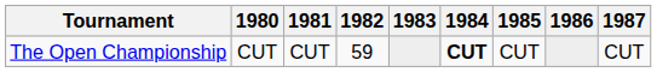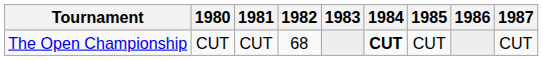 <table class="wikitable" style="font-size:95%;text-align:center;">
 <tr>
 <th>Tournament</th>
 <th>1980</th>
 <th>1981</th>
 <th>1982</th>
 <th>1983</th>
 <th>1984</th>
 <th>1985</th>
 <th>1986</th>
 <th>1987</th>
 </tr>
 <tr>
 <td align=left><a href='#'>The Open Championship</a></td>
 <td>CUT</td>
 <td>CUT</td>
-<td>59</td>
+<td>68</td>
 <td style="background:#eeeeee;"></td>
 <td><strong>CUT</strong></td>
 <td>CUT</td>
 <td style="background:#eeeeee;"></td>
 <td>CUT</td>
 </tr>
 </table>
